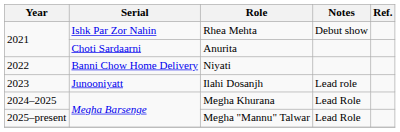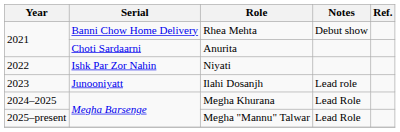 <table class="wikitable sortable">
 <tr>
 <th>Year</th>
 <th>Serial</th>
 <th>Role</th>
 <th>Notes</th>
 <th>Ref.</th>
 </tr>
 <tr>
 <td rowspan="2">2021</td>
-<td><a href='#'>Ishk Par Zor Nahin</a></td>
+<td><a href='#'>Banni Chow Home Delivery</a></td>
 <td>Rhea Mehta</td>
 <td>Debut show</td>
 <td></td>
 </tr>
 <tr>
 <td><a href='#'>Choti Sardaarni</a></td>
 <td>Anurita</td>
 <td></td>
 <td></td>
 </tr>
 <tr>
 <td>2022</td>
-<td><a href='#'>Banni Chow Home Delivery</a></td>
+<td><a href='#'>Ishk Par Zor Nahin</a></td>
 <td>Niyati</td>
 <td></td>
 <td></td>
 </tr>
 <tr>
 <td>2023</td>
 <td><a href='#'>Junooniyatt</a></td>
 <td>Ilahi Dosanjh</td>
 <td>Lead role</td>
 <td></td>
 </tr>
 <tr>
 <td>2024–2025</td>
 <td rowspan="2"><em><a href='#'>Megha Barsenge</a></em></td>
 <td>Megha Khurana</td>
 <td>Lead Role</td>
 <td></td>
 </tr>
 <tr>
 <td>2025–present</td>
 <td>Megha "Mannu" Talwar</td>
 <td>Lead Role</td>
 <td></td>
 </tr>
 <tr>
 </tr>
 </table>
